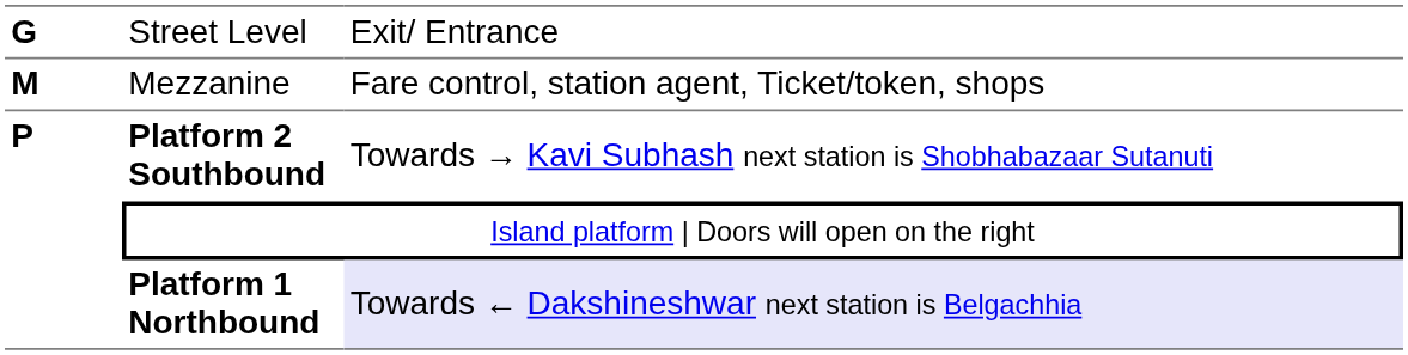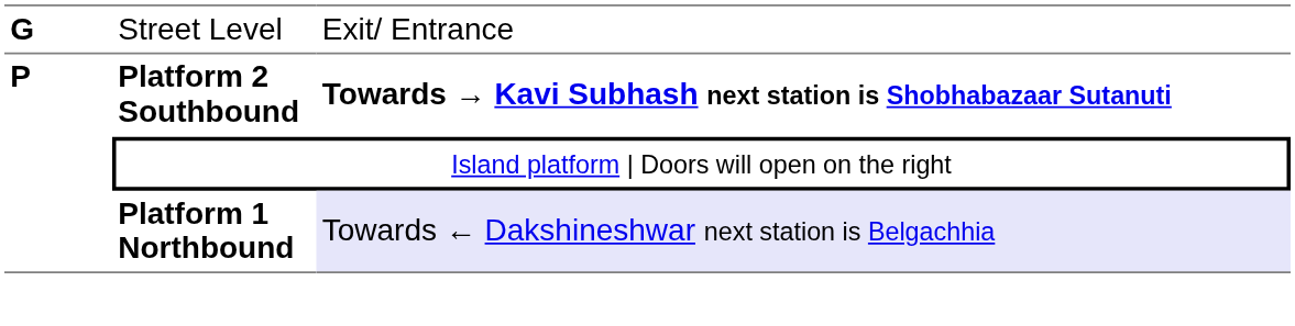 <table table border=0 cellspacing=0 cellpadding=3>
 <tr>
 <td style="border-top:solid 1px gray;border-bottom:solid 1px gray;" width=50 valign=top><strong>G</strong></td>
 <td style="border-top:solid 1px gray;border-bottom:solid 1px gray;" width=100 valign=top>Street Level</td>
 <td style="border-top:solid 1px gray;border-bottom:solid 1px gray;" width=390 valign=top>Exit/ Entrance</td>
 </tr>
 <tr>
-<td style="border-bottom:solid 1px gray;"><strong>M</strong></td>
-<td style="border-bottom:solid 1px gray;">Mezzanine</td>
-<td style="border-bottom:solid 1px gray;">Fare control, station agent, Ticket/token, shops</td>
-</tr>
-<tr>
 <td style="border-bottom:solid 1px gray;" width=50 rowspan=3 valign=top><strong>P</strong></td>
 <td style="border-bottom:solid 1px white;" width=100><span><strong>Platform 2</strong><br><strong>Southbound</strong></span></td>
-<td style="border-bottom:solid 1px white;" width=500>Towards → <a href='#'>Kavi Subhash</a> <small>next station is <a href='#'>Shobhabazaar Sutanuti</a></small></td>
+<td style="border-bottom:solid 1px white;" width=500><strong>Towards → <a href='#'>Kavi Subhash</a> <small>next station is <a href='#'>Shobhabazaar Sutanuti</a></small></strong></td>
 </tr>
 <tr>
 <td style="border-top:solid 2px black;border-right:solid 2px black;border-left:solid 2px black;border-bottom:solid 2px black;text-align:center;" colspan=2><small><a href='#'>Island platform</a> | Doors will open on the right </small></td>
 </tr>
 <tr>
 <td style="border-bottom:solid 1px gray;" width=100><span><strong>Platform 1</strong><br><strong>Northbound</strong></span></td>
 <td style="background: lavender; border-bottom:solid 1px gray;" width="500">Towards ← <a href='#'>Dakshineshwar</a> <small>next station is <a href='#'>Belgachhia</a></small></td>
 </tr>
 </table>
